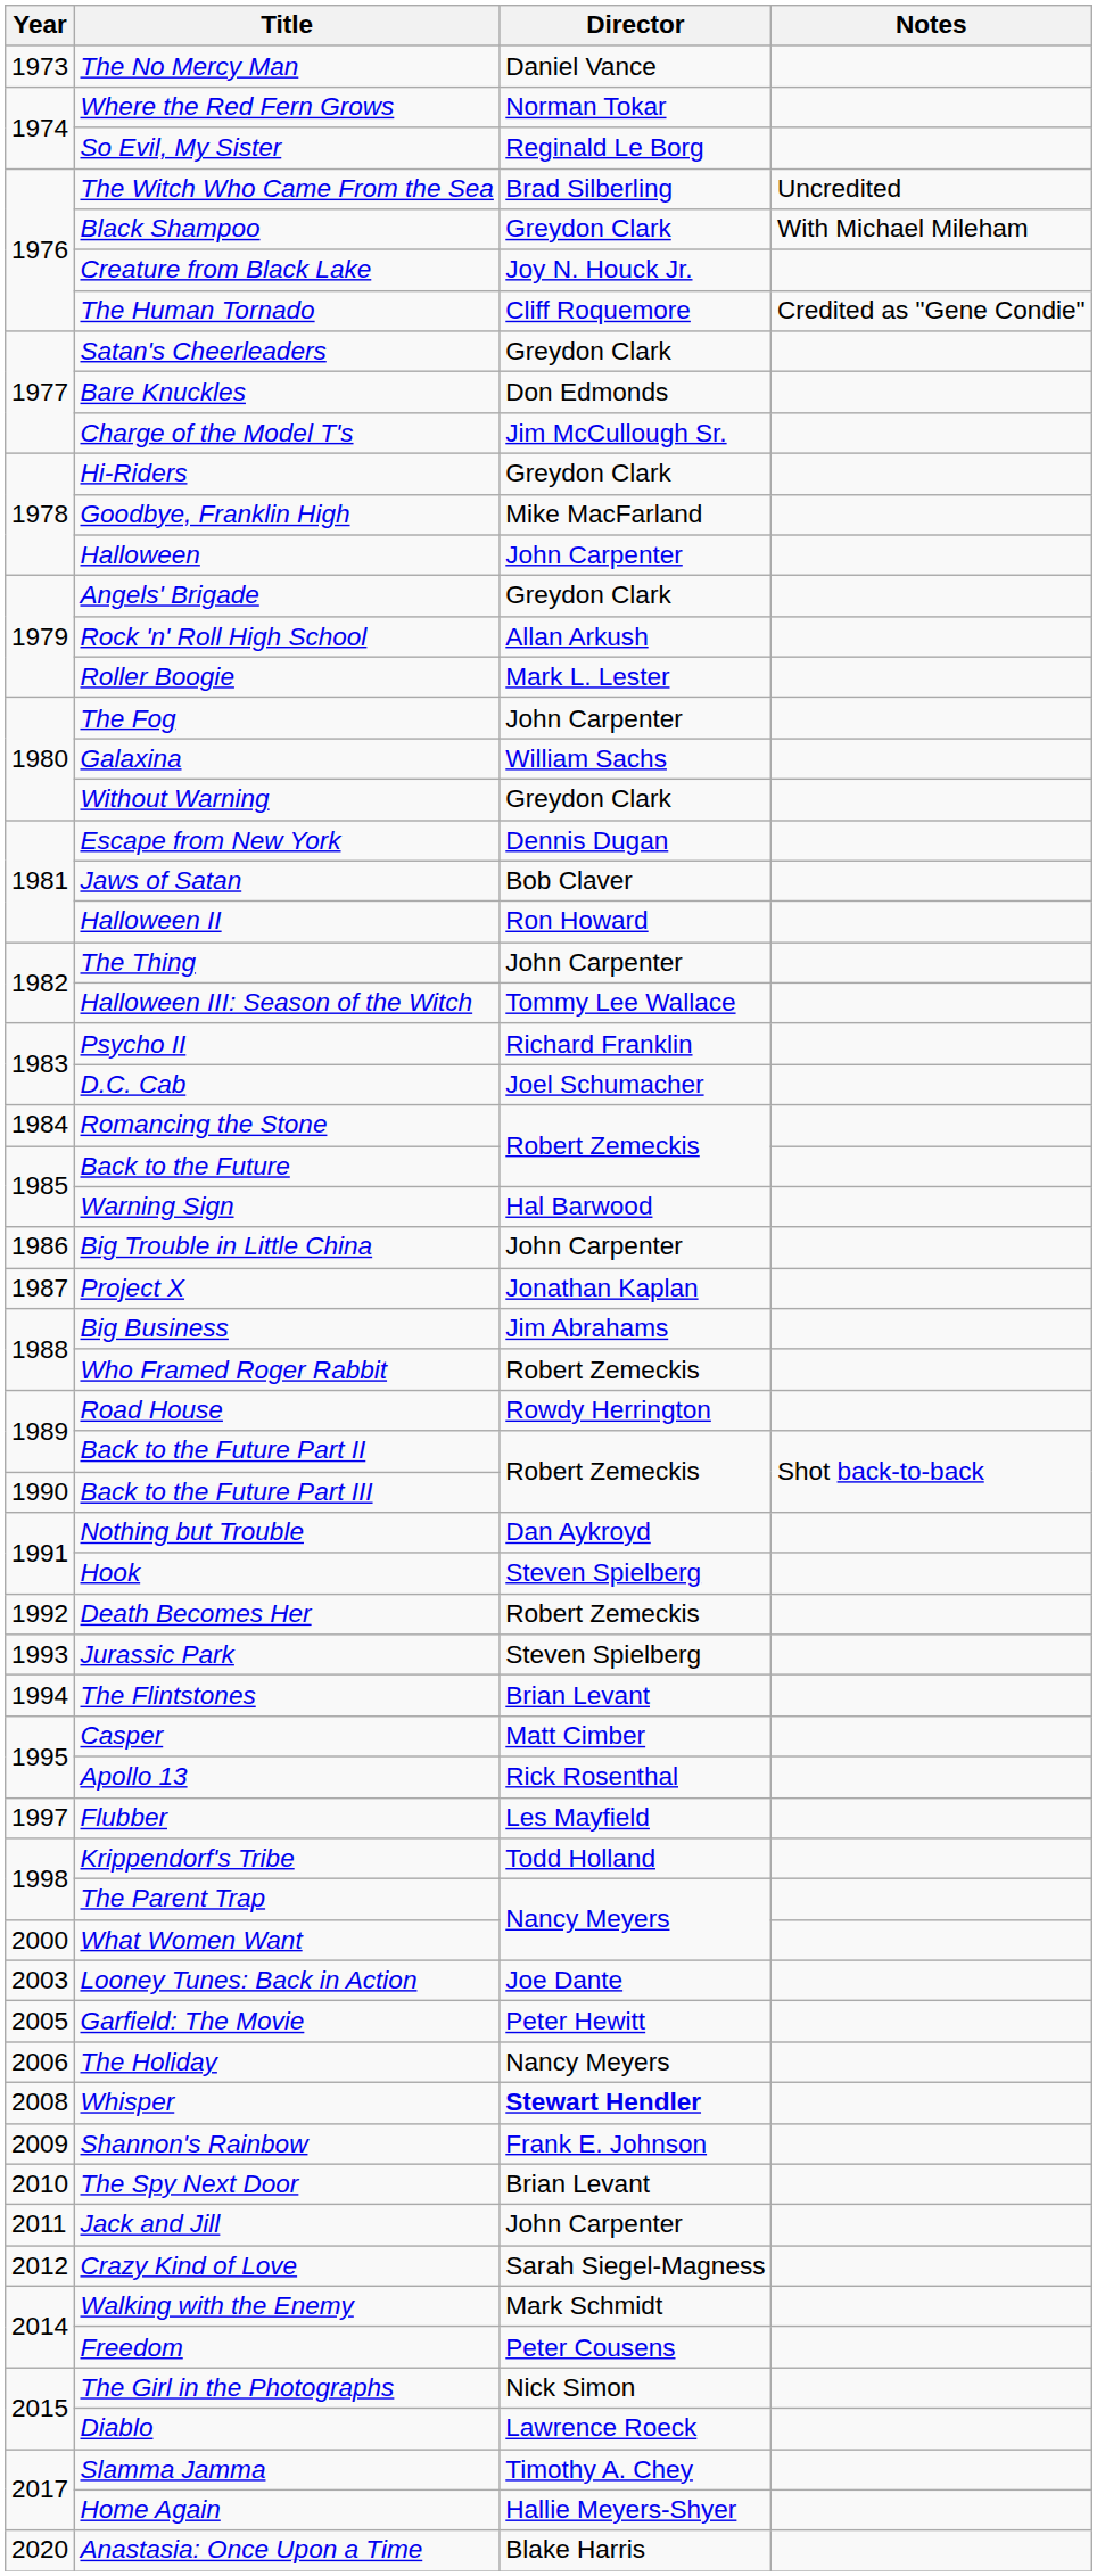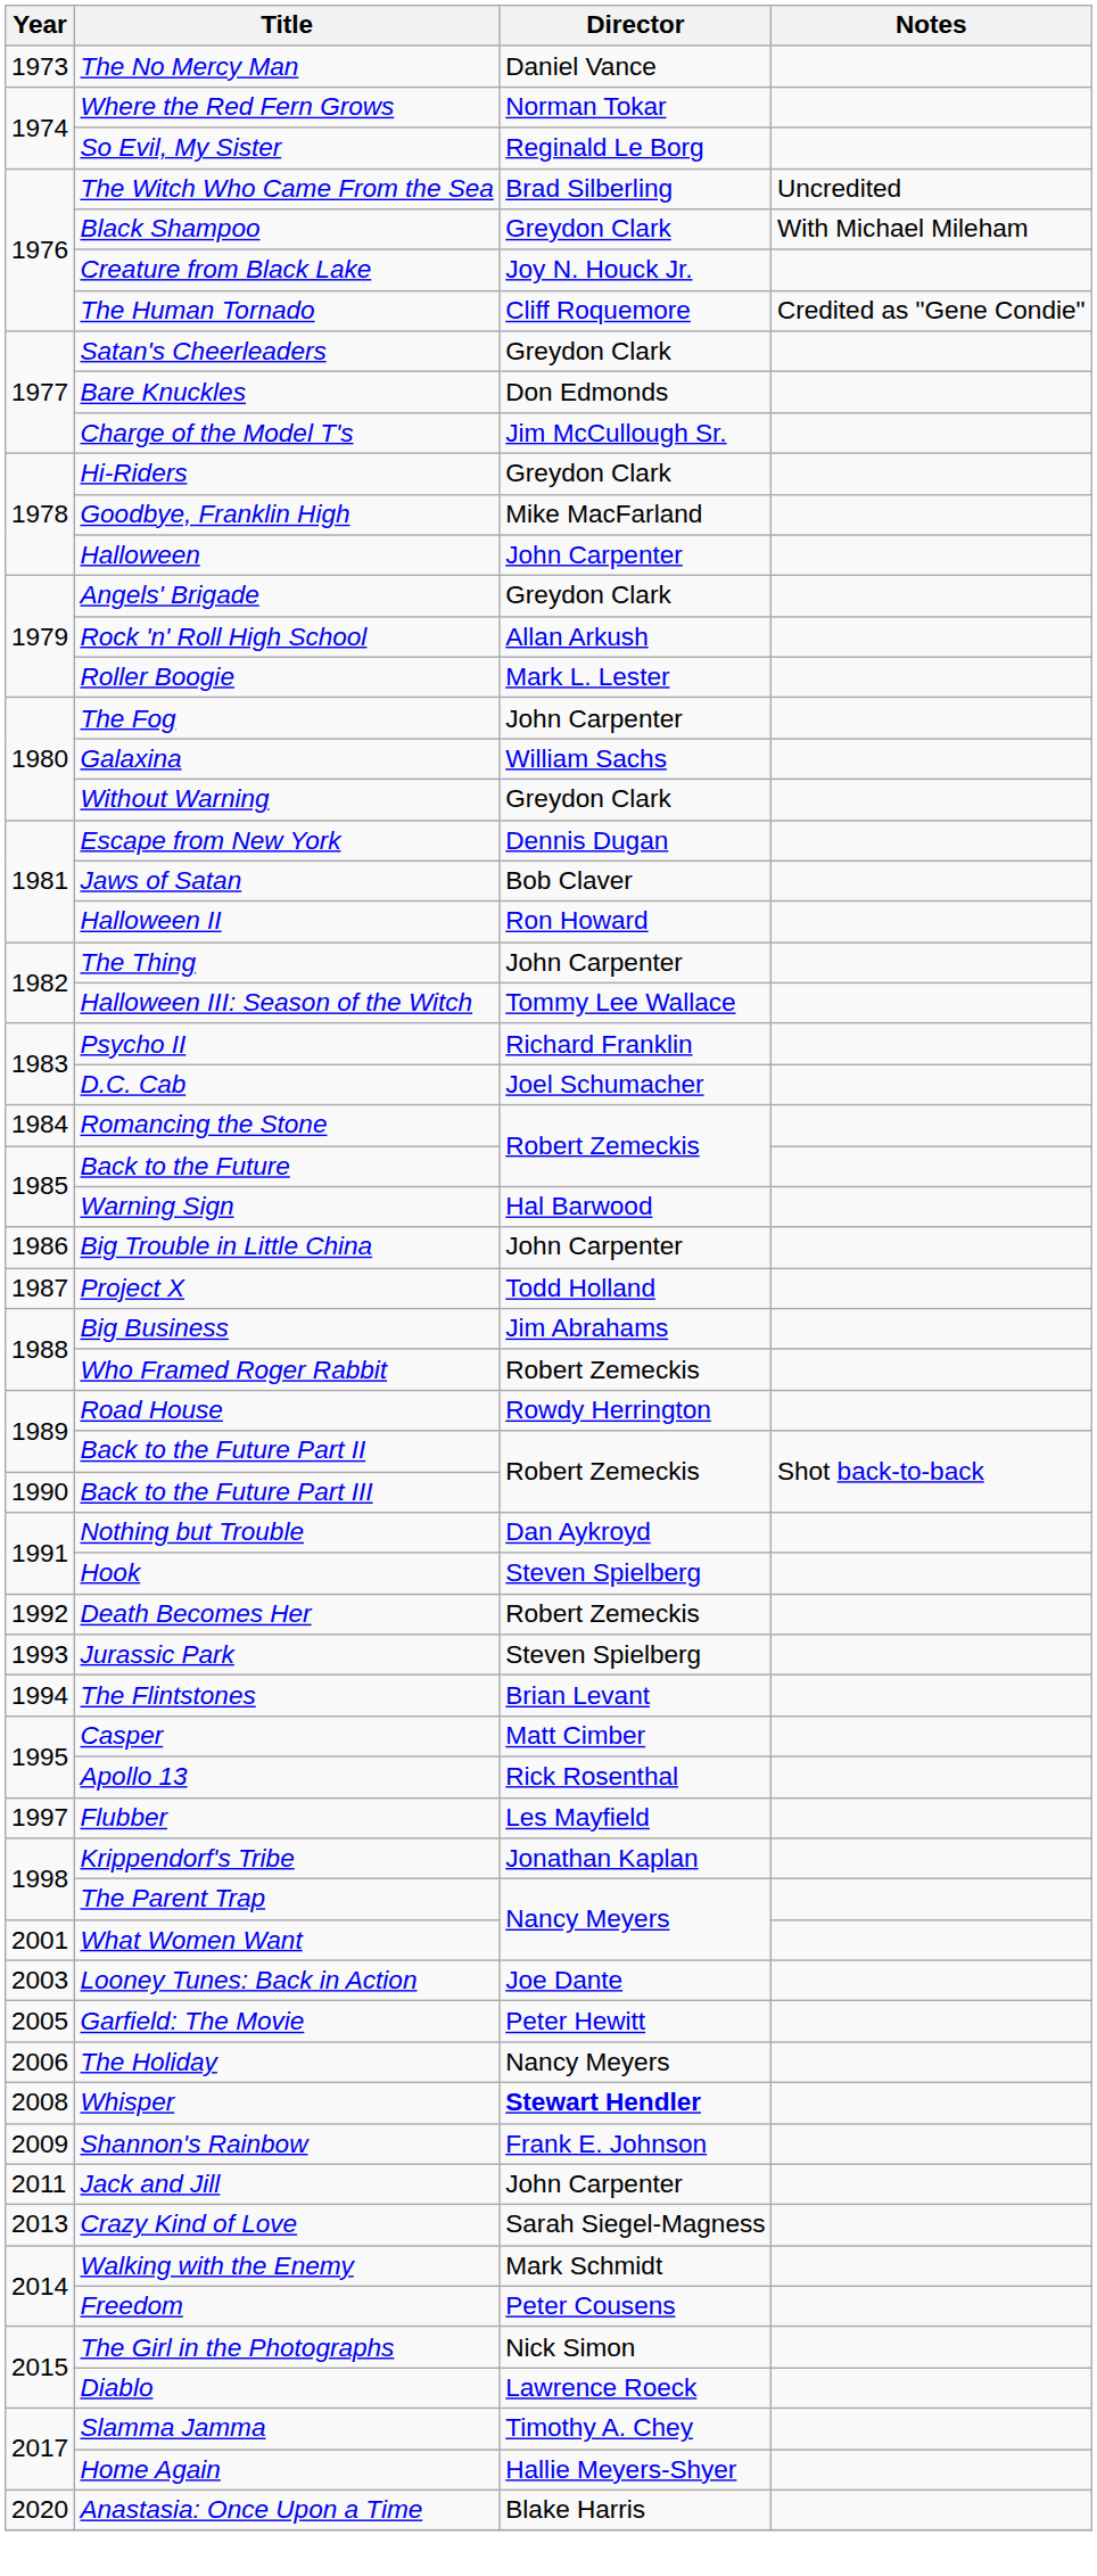 <table class="wikitable">
 <tr>
 <th>Year</th>
 <th>Title</th>
 <th>Director</th>
 <th>Notes</th>
 </tr>
 <tr>
 <td>1973</td>
 <td><em><a href='#'>The No Mercy Man</a></em></td>
 <td>Daniel Vance</td>
 <td></td>
 </tr>
 <tr>
 <td rowspan=2>1974</td>
 <td><em><a href='#'>Where the Red Fern Grows</a></em></td>
 <td><a href='#'>Norman Tokar</a></td>
 <td></td>
 </tr>
 <tr>
 <td><em><a href='#'>So Evil, My Sister</a></em></td>
 <td><a href='#'>Reginald Le Borg</a></td>
 <td></td>
 </tr>
 <tr>
 <td rowspan=4>1976</td>
 <td><em><a href='#'>The Witch Who Came From the Sea</a></em></td>
 <td><a href='#'>Brad Silberling</a></td>
 <td>Uncredited</td>
 </tr>
 <tr>
 <td><em><a href='#'>Black Shampoo</a></em></td>
 <td><a href='#'>Greydon Clark</a></td>
 <td>With Michael Mileham</td>
 </tr>
 <tr>
 <td><em><a href='#'>Creature from Black Lake</a></em></td>
 <td><a href='#'>Joy N. Houck Jr.</a></td>
 <td></td>
 </tr>
 <tr>
 <td><em><a href='#'>The Human Tornado</a></em></td>
 <td><a href='#'>Cliff Roquemore</a></td>
 <td>Credited as "Gene Condie"</td>
 </tr>
 <tr>
 <td rowspan=3>1977</td>
 <td><em><a href='#'>Satan's Cheerleaders</a></em></td>
 <td>Greydon Clark</td>
 <td></td>
 </tr>
 <tr>
 <td><em><a href='#'>Bare Knuckles</a></em></td>
 <td>Don Edmonds</td>
 <td></td>
 </tr>
 <tr>
 <td><em><a href='#'>Charge of the Model T's</a></em></td>
 <td><a href='#'>Jim McCullough Sr.</a></td>
 <td></td>
 </tr>
 <tr>
 <td rowspan=3>1978</td>
 <td><em><a href='#'>Hi-Riders</a></em></td>
 <td>Greydon Clark</td>
 <td></td>
 </tr>
 <tr>
 <td><em><a href='#'>Goodbye, Franklin High</a></em></td>
 <td>Mike MacFarland</td>
 <td></td>
 </tr>
 <tr>
 <td><em><a href='#'>Halloween</a></em></td>
 <td><a href='#'>John Carpenter</a></td>
 <td></td>
 </tr>
 <tr>
 <td rowspan=3>1979</td>
 <td><em><a href='#'>Angels' Brigade</a></em></td>
 <td>Greydon Clark</td>
 <td></td>
 </tr>
 <tr>
 <td><em><a href='#'>Rock 'n' Roll High School</a></em></td>
 <td><a href='#'>Allan Arkush</a></td>
 <td></td>
 </tr>
 <tr>
 <td><em><a href='#'>Roller Boogie</a></em></td>
 <td><a href='#'>Mark L. Lester</a></td>
 <td></td>
 </tr>
 <tr>
 <td rowspan=3>1980</td>
 <td><em><a href='#'>The Fog</a></em></td>
 <td>John Carpenter</td>
 <td></td>
 </tr>
 <tr>
 <td><em><a href='#'>Galaxina</a></em></td>
 <td><a href='#'>William Sachs</a></td>
 <td></td>
 </tr>
 <tr>
 <td><em><a href='#'>Without Warning</a></em></td>
 <td>Greydon Clark</td>
 <td></td>
 </tr>
 <tr>
 <td rowspan=3>1981</td>
 <td><em><a href='#'>Escape from New York</a></em></td>
 <td><a href='#'>Dennis Dugan</a></td>
 <td></td>
 </tr>
 <tr>
 <td><em><a href='#'>Jaws of Satan</a></em></td>
 <td>Bob Claver</td>
 <td></td>
 </tr>
 <tr>
 <td><em><a href='#'>Halloween II</a></em></td>
 <td><a href='#'>Ron Howard</a></td>
 <td></td>
 </tr>
 <tr>
 <td rowspan=2>1982</td>
 <td><em><a href='#'>The Thing</a></em></td>
 <td>John Carpenter</td>
 <td></td>
 </tr>
 <tr>
 <td><em><a href='#'>Halloween III: Season of the Witch</a></em></td>
 <td><a href='#'>Tommy Lee Wallace</a></td>
 <td></td>
 </tr>
 <tr>
 <td rowspan=2>1983</td>
 <td><em><a href='#'>Psycho II</a></em></td>
 <td><a href='#'>Richard Franklin</a></td>
 <td></td>
 </tr>
 <tr>
 <td><em><a href='#'>D.C. Cab</a></em></td>
 <td><a href='#'>Joel Schumacher</a></td>
 <td></td>
 </tr>
 <tr>
 <td>1984</td>
 <td><em><a href='#'>Romancing the Stone</a></em></td>
 <td rowspan=2><a href='#'>Robert Zemeckis</a></td>
 <td></td>
 </tr>
 <tr>
 <td rowspan=2>1985</td>
 <td><em><a href='#'>Back to the Future</a></em></td>
 <td></td>
 </tr>
 <tr>
 <td><em><a href='#'>Warning Sign</a></em></td>
 <td><a href='#'>Hal Barwood</a></td>
 <td></td>
 </tr>
 <tr>
 <td>1986</td>
 <td><em><a href='#'>Big Trouble in Little China</a></em></td>
 <td>John Carpenter</td>
 <td></td>
 </tr>
 <tr>
 <td>1987</td>
 <td><em><a href='#'>Project X</a></em></td>
-<td><a href='#'>Jonathan Kaplan</a></td>
+<td><a href='#'>Todd Holland</a></td>
 <td></td>
 </tr>
 <tr>
 <td rowspan=2>1988</td>
 <td><em><a href='#'>Big Business</a></em></td>
 <td><a href='#'>Jim Abrahams</a></td>
 <td></td>
 </tr>
 <tr>
 <td><em><a href='#'>Who Framed Roger Rabbit</a></em></td>
 <td>Robert Zemeckis</td>
 <td></td>
 </tr>
 <tr>
 <td rowspan=2>1989</td>
 <td><em><a href='#'>Road House</a></em></td>
 <td><a href='#'>Rowdy Herrington</a></td>
 <td></td>
 </tr>
 <tr>
 <td><em><a href='#'>Back to the Future Part II</a></em></td>
 <td rowspan=2>Robert Zemeckis</td>
 <td rowspan=2>Shot <a href='#'>back-to-back</a></td>
 </tr>
 <tr>
 <td>1990</td>
 <td><em><a href='#'>Back to the Future Part III</a></em></td>
 </tr>
 <tr>
 <td rowspan=2>1991</td>
 <td><em><a href='#'>Nothing but Trouble</a></em></td>
 <td><a href='#'>Dan Aykroyd</a></td>
 <td></td>
 </tr>
 <tr>
 <td><em><a href='#'>Hook</a></em></td>
 <td><a href='#'>Steven Spielberg</a></td>
 <td></td>
 </tr>
 <tr>
 <td>1992</td>
 <td><em><a href='#'>Death Becomes Her</a></em></td>
 <td>Robert Zemeckis</td>
 <td></td>
 </tr>
 <tr>
 <td>1993</td>
 <td><em><a href='#'>Jurassic Park</a></em></td>
 <td>Steven Spielberg</td>
 <td></td>
 </tr>
 <tr>
 <td>1994</td>
 <td><em><a href='#'>The Flintstones</a></em></td>
 <td><a href='#'>Brian Levant</a></td>
 <td></td>
 </tr>
 <tr>
 <td rowspan=2>1995</td>
 <td><em><a href='#'>Casper</a></em></td>
 <td><a href='#'>Matt Cimber</a></td>
 <td></td>
 </tr>
 <tr>
 <td><em><a href='#'>Apollo 13</a></em></td>
 <td><a href='#'>Rick Rosenthal</a></td>
 <td></td>
 </tr>
 <tr>
 <td>1997</td>
 <td><em><a href='#'>Flubber</a></em></td>
 <td><a href='#'>Les Mayfield</a></td>
 <td></td>
 </tr>
 <tr>
 <td rowspan=2>1998</td>
 <td><em><a href='#'>Krippendorf's Tribe</a></em></td>
-<td><a href='#'>Todd Holland</a></td>
+<td><a href='#'>Jonathan Kaplan</a></td>
 <td></td>
 </tr>
 <tr>
 <td><em><a href='#'>The Parent Trap</a></em></td>
 <td rowspan=2><a href='#'>Nancy Meyers</a></td>
 <td></td>
 </tr>
 <tr>
-<td>2000</td>
+<td>2001</td>
 <td><em><a href='#'>What Women Want</a></em></td>
 <td></td>
 </tr>
 <tr>
 <td>2003</td>
 <td><em><a href='#'>Looney Tunes: Back in Action</a></em></td>
 <td><a href='#'>Joe Dante</a></td>
 <td></td>
 </tr>
 <tr>
 <td>2005</td>
 <td><em><a href='#'>Garfield: The Movie</a></em></td>
 <td><a href='#'>Peter Hewitt</a></td>
 <td></td>
 </tr>
 <tr>
 <td>2006</td>
 <td><em><a href='#'>The Holiday</a></em></td>
 <td>Nancy Meyers</td>
 <td></td>
 </tr>
 <tr>
 <td>2008</td>
 <td><em><a href='#'>Whisper</a></em></td>
 <td><strong><a href='#'>Stewart Hendler</a></strong></td>
 <td></td>
 </tr>
 <tr>
 <td>2009</td>
 <td><em><a href='#'>Shannon's Rainbow</a></em></td>
 <td><a href='#'>Frank E. Johnson</a></td>
 <td></td>
 </tr>
 <tr>
-<td>2010</td>
-<td><em><a href='#'>The Spy Next Door</a></em></td>
-<td>Brian Levant</td>
-<td></td>
-</tr>
-<tr>
 <td>2011</td>
 <td><em><a href='#'>Jack and Jill</a></em></td>
 <td>John Carpenter</td>
 <td></td>
 </tr>
 <tr>
-<td>2012</td>
+<td>2013</td>
 <td><em><a href='#'>Crazy Kind of Love</a></em></td>
 <td>Sarah Siegel-Magness</td>
 <td></td>
 </tr>
 <tr>
 <td rowspan=2>2014</td>
 <td><em><a href='#'>Walking with the Enemy</a></em></td>
 <td>Mark Schmidt</td>
 <td></td>
 </tr>
 <tr>
 <td><em><a href='#'>Freedom</a></em></td>
 <td><a href='#'>Peter Cousens</a></td>
 <td></td>
 </tr>
 <tr>
 <td rowspan=2>2015</td>
 <td><em><a href='#'>The Girl in the Photographs</a></em></td>
 <td>Nick Simon</td>
 <td></td>
 </tr>
 <tr>
 <td><em><a href='#'>Diablo</a></em></td>
 <td><a href='#'>Lawrence Roeck</a></td>
 <td></td>
 </tr>
 <tr>
 <td rowspan=2>2017</td>
 <td><em><a href='#'>Slamma Jamma</a></em></td>
 <td><a href='#'>Timothy A. Chey</a></td>
 <td></td>
 </tr>
 <tr>
 <td><em><a href='#'>Home Again</a></em></td>
 <td><a href='#'>Hallie Meyers-Shyer</a></td>
 <td></td>
 </tr>
 <tr>
 <td>2020</td>
 <td><em><a href='#'>Anastasia: Once Upon a Time</a></em></td>
 <td>Blake Harris</td>
 <td></td>
 </tr>
 <tr>
 </tr>
 </table>
